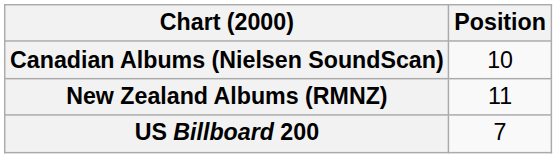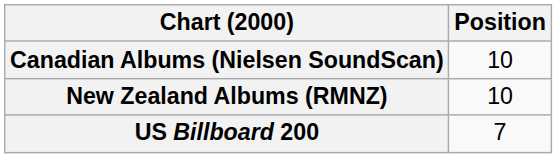 <table class="wikitable plainrowheaders" style="text-align:center">
 <tr>
 <th scope="col">Chart (2000)</th>
 <th scope="col">Position</th>
 </tr>
 <tr>
 <th scope="row">Canadian Albums (Nielsen SoundScan)</th>
 <td>10</td>
 </tr>
 <tr>
 <th scope="row">New Zealand Albums (RMNZ)</th>
-<td>11</td>
+<td>10</td>
 </tr>
 <tr>
 <th scope="row">US <em>Billboard</em> 200</th>
 <td>7</td>
 </tr>
 </table>
